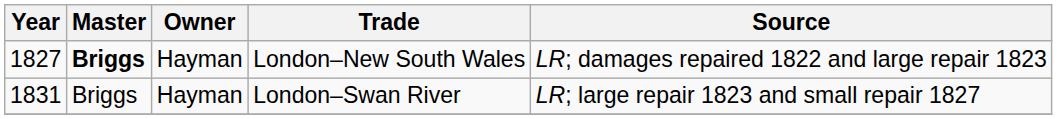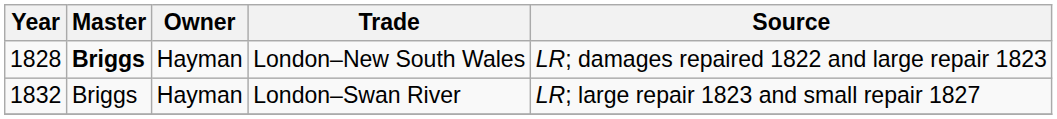 <table class=" wikitable">
 <tr>
 <th>Year</th>
 <th>Master</th>
 <th>Owner</th>
 <th>Trade</th>
 <th>Source</th>
 </tr>
 <tr>
-<td>1827</td>
+<td>1828</td>
 <td><strong>Briggs</strong></td>
 <td>Hayman</td>
 <td>London–New South Wales</td>
 <td><em>LR</em>; damages repaired 1822 and large repair 1823</td>
 </tr>
 <tr>
-<td>1831</td>
+<td>1832</td>
 <td>Briggs</td>
 <td>Hayman</td>
 <td>London–Swan River</td>
 <td><em>LR</em>; large repair 1823 and small repair 1827</td>
 </tr>
 <tr>
 </tr>
 </table>
